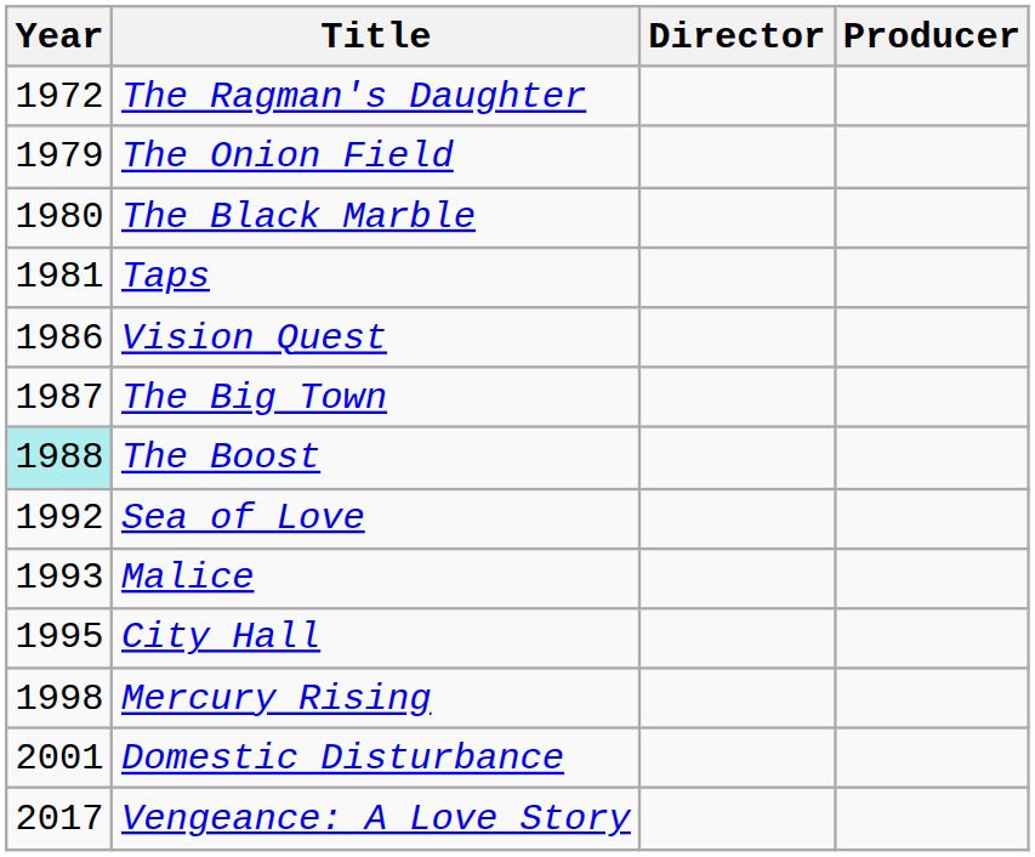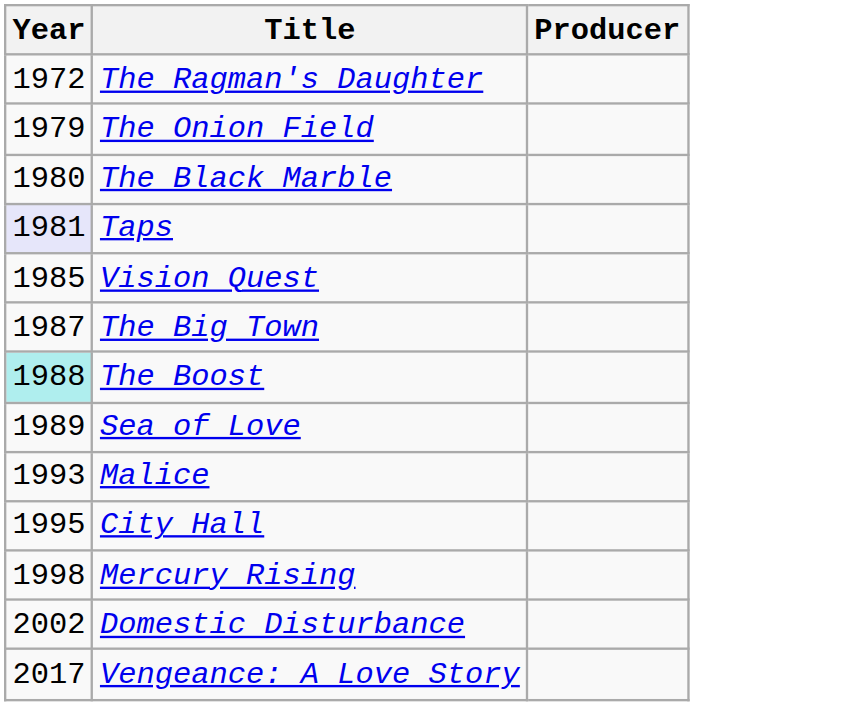 <table class="wikitable">
 <tr>
 <th>Year</th>
 <th>Title</th>
-<th>Director</th>
 <th>Producer</th>
 </tr>
 <tr>
 <td>1972</td>
 <td><em><a href='#'>The Ragman's Daughter</a></em></td>
 <td></td>
-<td></td>
 </tr>
 <tr>
 <td>1979</td>
 <td><em><a href='#'>The Onion Field</a></em></td>
-<td></td>
 <td></td>
 </tr>
 <tr>
 <td>1980</td>
 <td><em><a href='#'>The Black Marble</a></em></td>
 <td></td>
+</tr>
+<tr>
+<td style="background: lavender;">1981</td>
+<td><em><a href='#'>Taps</a></em></td>
 <td></td>
 </tr>
 <tr>
-<td>1981</td>
-<td><em><a href='#'>Taps</a></em></td>
-<td></td>
-<td></td>
-</tr>
-<tr>
-<td>1986</td>
+<td>1985</td>
 <td><em><a href='#'>Vision Quest</a></em></td>
-<td></td>
 <td></td>
 </tr>
 <tr>
 <td>1987</td>
 <td><em><a href='#'>The Big Town</a></em></td>
 <td></td>
-<td></td>
 </tr>
 <tr>
 <td style="background: paleturquoise;">1988</td>
 <td><em><a href='#'>The Boost</a></em></td>
 <td></td>
-<td></td>
 </tr>
 <tr>
-<td>1992</td>
+<td>1989</td>
 <td><em><a href='#'>Sea of Love</a></em></td>
-<td></td>
 <td></td>
 </tr>
 <tr>
 <td>1993</td>
 <td><em><a href='#'>Malice</a></em></td>
 <td></td>
-<td></td>
 </tr>
 <tr>
 <td>1995</td>
 <td><em><a href='#'>City Hall</a></em></td>
-<td></td>
 <td></td>
 </tr>
 <tr>
 <td>1998</td>
 <td><em><a href='#'>Mercury Rising</a></em></td>
 <td></td>
-<td></td>
 </tr>
 <tr>
-<td>2001</td>
+<td>2002</td>
 <td><em><a href='#'>Domestic Disturbance</a></em></td>
-<td></td>
 <td></td>
 </tr>
 <tr>
 <td>2017</td>
 <td><em><a href='#'>Vengeance: A Love Story</a></em></td>
 <td></td>
-<td></td>
 </tr>
 </table>
